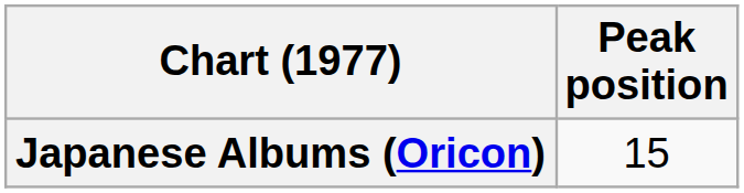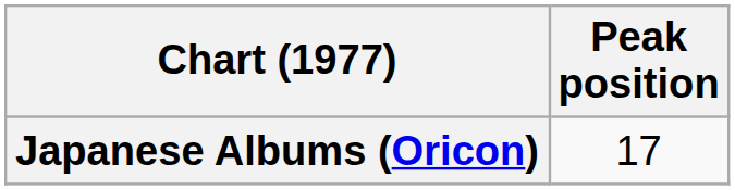 <table class="wikitable sortable plainrowheaders">
 <tr>
 <th>Chart (1977)</th>
 <th>Peak<br>position</th>
 </tr>
 <tr>
 <th scope="row">Japanese Albums (<a href='#'>Oricon</a>)</th>
-<td align="center">15</td>
+<td align="center">17</td>
 </tr>
 </table>
